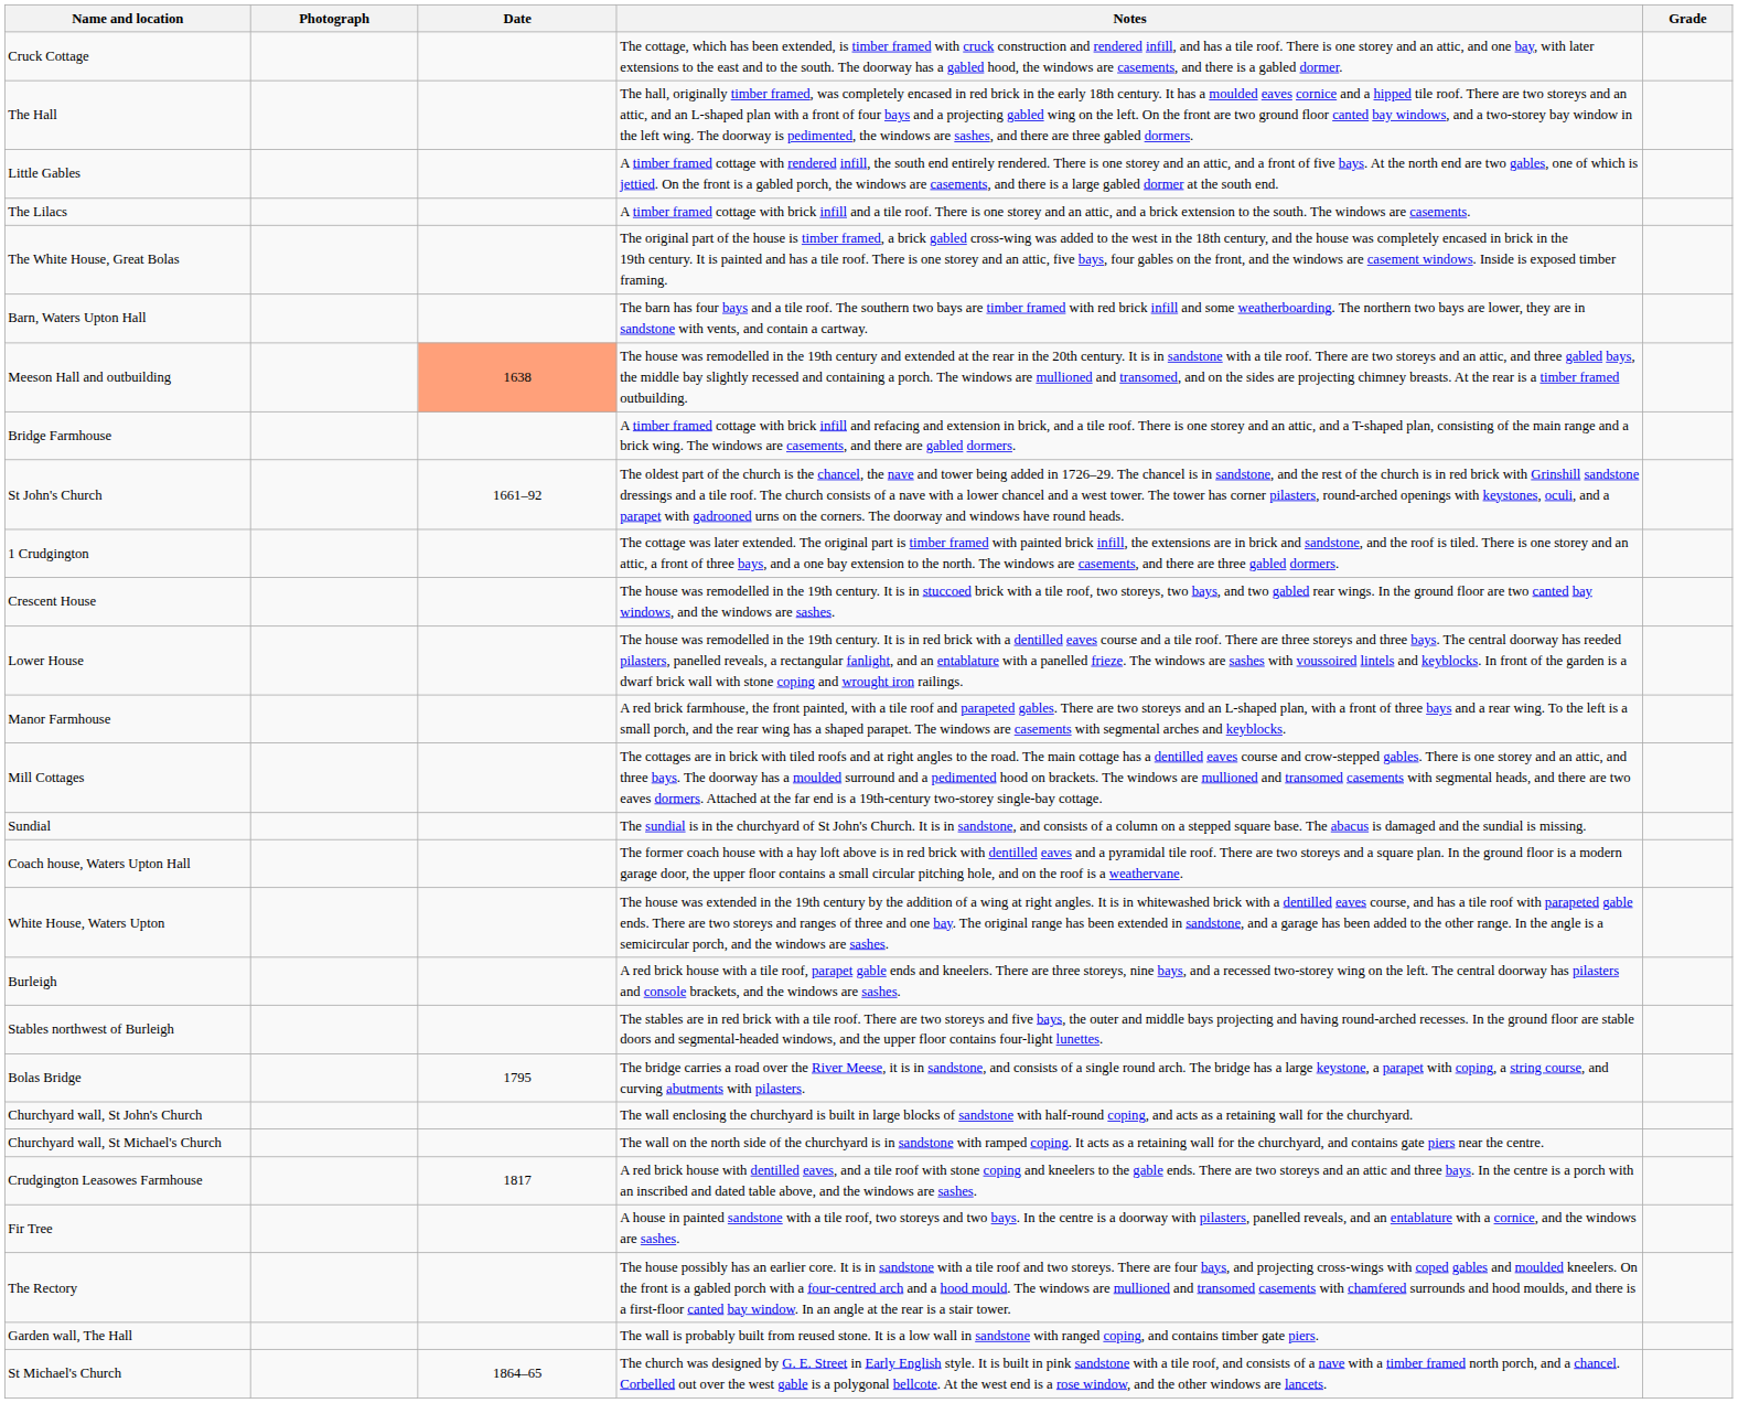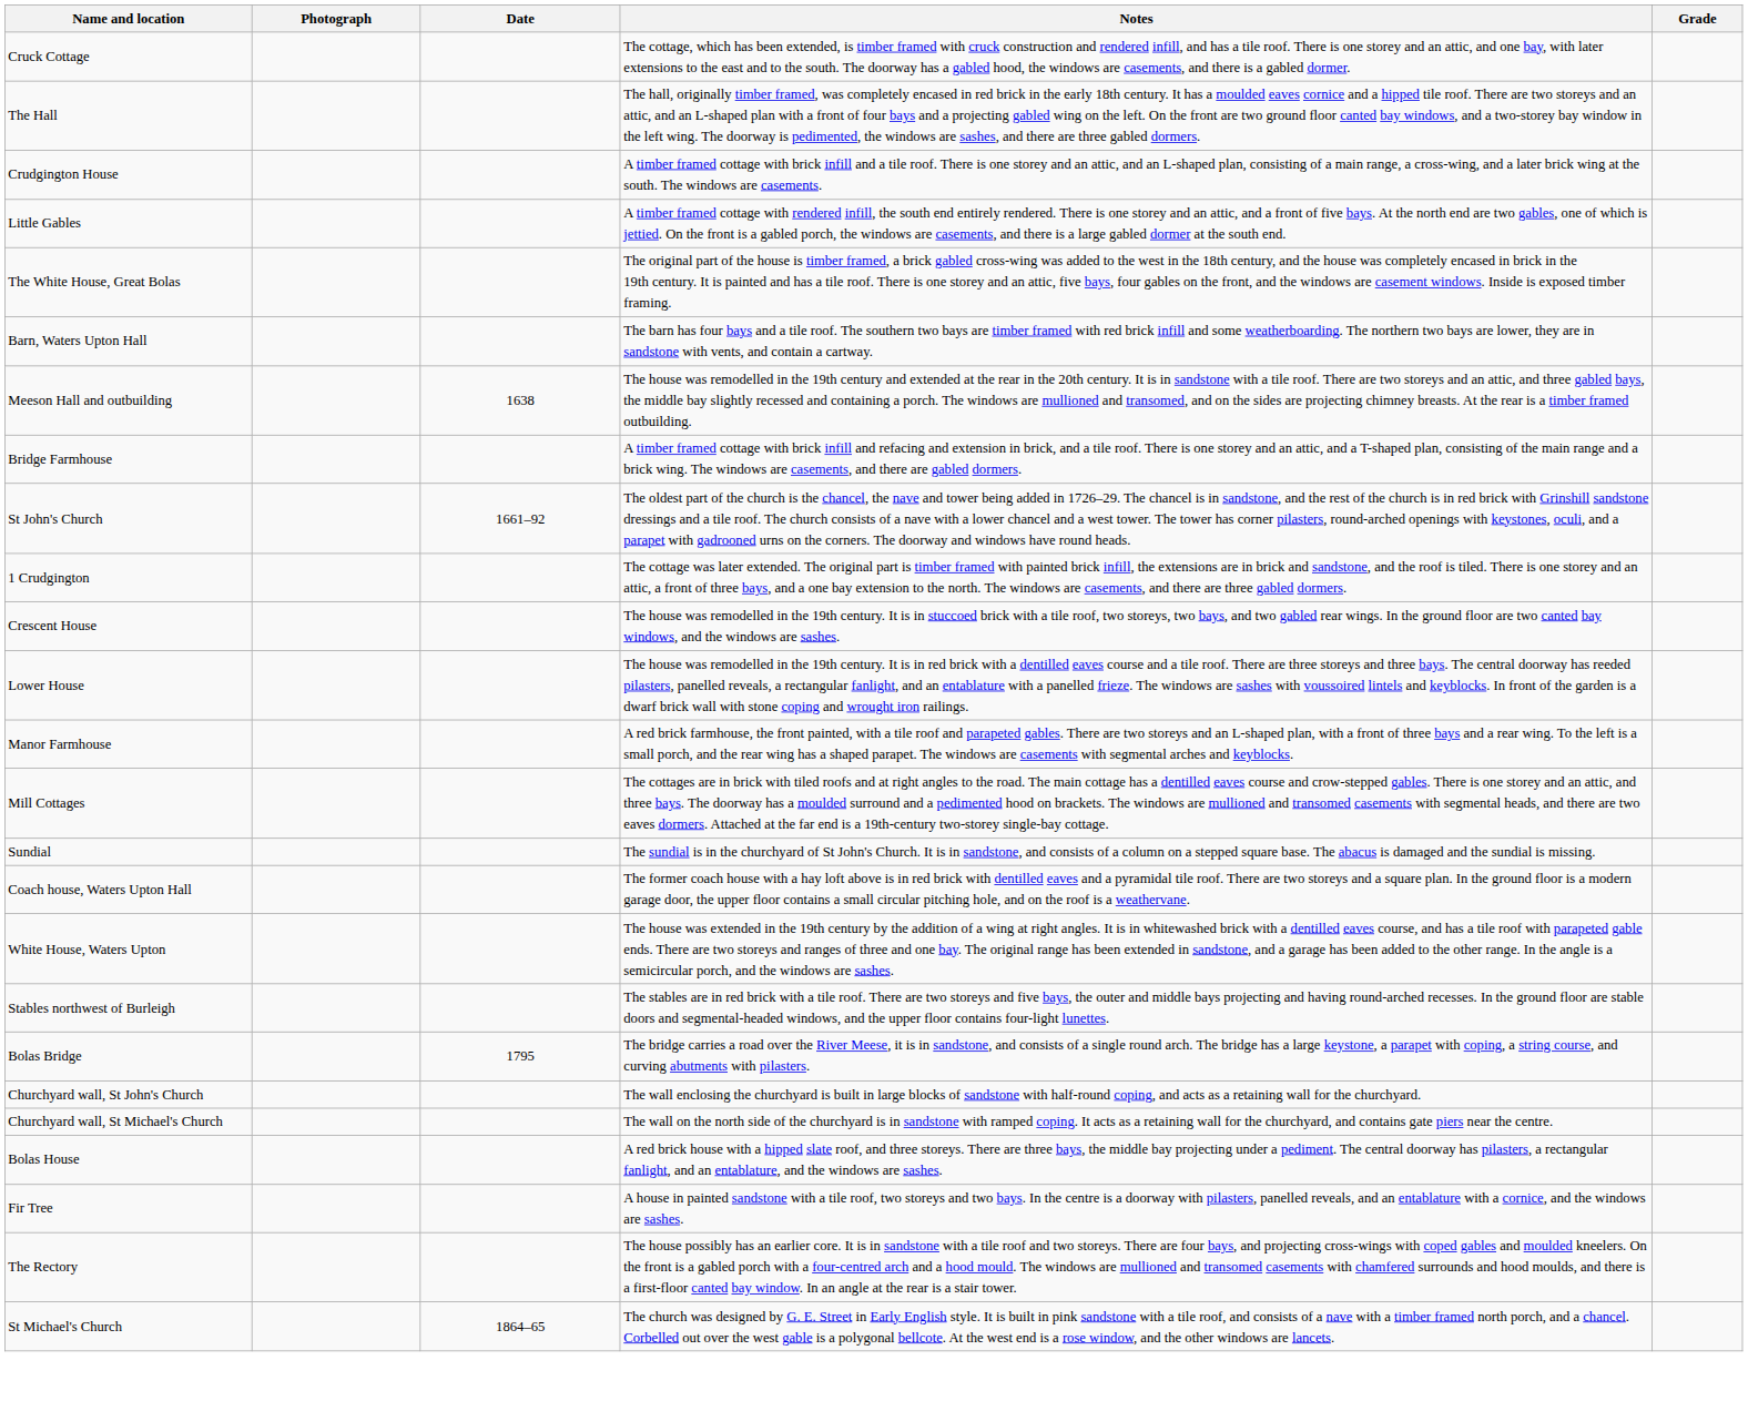 <table class="wikitable sortable plainrowheaders" style="width:100%; border:0; text-align:left; line-height:150%;">
 <tr>
 <th scope="col"  style="width:150px">Name and location</th>
 <th scope="col"  style="width:100px" class="unsortable">Photograph</th>
 <th scope="col"  style="width:120px">Date</th>
 <th scope="col"  style="width:650px" class="unsortable">Notes</th>
 <th scope="col"  style="width:50px">Grade</th>
 </tr>
 <tr>
 <td>Cruck Cottage<br><small></small></td>
 <td></td>
 <td align="center"></td>
 <td>The cottage, which has been extended, is <a href='#'>timber framed</a> with <a href='#'>cruck</a> construction and <a href='#'>rendered</a> <a href='#'>infill</a>, and has a tile roof.  There is one storey and an attic, and one <a href='#'>bay</a>, with later extensions to the east and to the south.  The doorway has a <a href='#'>gabled</a> hood, the windows are <a href='#'>casements</a>, and there is a gabled <a href='#'>dormer</a>.</td>
 <td align="center" ></td>
 </tr>
 <tr>
 <td>The Hall<br><small></small></td>
 <td></td>
 <td align="center"></td>
 <td>The hall, originally <a href='#'>timber framed</a>, was completely encased in red brick in the early 18th century.  It has a <a href='#'>moulded</a> <a href='#'>eaves</a> <a href='#'>cornice</a> and a <a href='#'>hipped</a> tile roof.  There are two storeys and an attic, and an L-shaped plan with a front of four <a href='#'>bays</a> and a projecting <a href='#'>gabled</a> wing on the left.  On the front are two ground floor <a href='#'>canted</a> <a href='#'>bay windows</a>, and a two-storey bay window in the left wing.  The doorway is <a href='#'>pedimented</a>, the windows are <a href='#'>sashes</a>, and there are three gabled <a href='#'>dormers</a>.</td>
 <td align="center" ></td>
 </tr>
 <tr>
+<td>Crudgington House<br><small></small></td>
+<td></td>
+<td align="center"></td>
+<td>A <a href='#'>timber framed</a> cottage with brick <a href='#'>infill</a> and a tile roof.  There is one storey and an attic, and an L-shaped plan, consisting of a main range, a cross-wing, and a later brick wing at the south.  The windows are <a href='#'>casements</a>.</td>
+<td align="center" ></td>
+</tr>
+<tr>
 <td>Little Gables<br><small></small></td>
 <td></td>
 <td align="center"></td>
 <td>A <a href='#'>timber framed</a> cottage with <a href='#'>rendered</a> <a href='#'>infill</a>, the south end entirely rendered.  There is one storey and an attic, and a front of five <a href='#'>bays</a>.  At the north end are two <a href='#'>gables</a>, one of which is <a href='#'>jettied</a>.  On the front is a gabled porch, the windows are <a href='#'>casements</a>, and there is a large gabled <a href='#'>dormer</a> at the south end.</td>
-<td align="center" ></td>
-</tr>
-<tr>
-<td>The Lilacs<br><small></small></td>
-<td></td>
-<td align="center"></td>
-<td>A <a href='#'>timber framed</a> cottage with brick <a href='#'>infill</a> and a tile roof.  There is one storey and an attic, and a brick extension to the south.  The windows are <a href='#'>casements</a>.</td>
 <td align="center" ></td>
 </tr>
 <tr>
 <td>The White House, Great Bolas<br><small></small></td>
 <td></td>
 <td align="center"></td>
 <td>The original part of the house is <a href='#'>timber framed</a>, a brick <a href='#'>gabled</a> cross-wing was added to the west in the 18th century, and the house was completely encased in brick in the 19th century.  It is painted and has a tile roof.  There is one storey and an attic, five <a href='#'>bays</a>, four gables on the front, and the windows are <a href='#'>casement windows</a>.  Inside is exposed timber framing.</td>
 <td align="center" ></td>
 </tr>
 <tr>
 <td>Barn, Waters Upton Hall<br><small></small></td>
 <td></td>
 <td align="center"></td>
 <td>The barn has four <a href='#'>bays</a> and a tile roof.  The southern two bays are <a href='#'>timber framed</a> with red brick <a href='#'>infill</a> and some <a href='#'>weatherboarding</a>.  The northern two bays are lower, they are in <a href='#'>sandstone</a> with vents, and contain a cartway.</td>
 <td align="center" ></td>
 </tr>
 <tr>
 <td>Meeson Hall and outbuilding<br><small></small></td>
 <td></td>
-<td align="center" style="background: lightsalmon;">1638</td>
+<td align="center">1638</td>
 <td>The house was remodelled in the 19th century and extended at the rear in the 20th century.  It is in <a href='#'>sandstone</a> with a tile roof.  There are two storeys and an attic, and three <a href='#'>gabled</a> <a href='#'>bays</a>, the middle bay slightly recessed and containing a porch.  The windows are <a href='#'>mullioned</a> and <a href='#'>transomed</a>, and on the sides are projecting chimney breasts.  At the rear is a <a href='#'>timber framed</a> outbuilding.</td>
 <td align="center" ></td>
 </tr>
 <tr>
 <td>Bridge Farmhouse<br><small></small></td>
 <td></td>
 <td align="center"></td>
 <td>A <a href='#'>timber framed</a> cottage with brick <a href='#'>infill</a> and refacing and extension in brick, and a tile roof.  There is one storey and an attic, and a T-shaped plan, consisting of the main range and a brick wing.  The windows are <a href='#'>casements</a>, and there are <a href='#'>gabled</a> <a href='#'>dormers</a>.</td>
 <td align="center" ></td>
 </tr>
 <tr>
 <td>St John's Church<br><small></small></td>
 <td></td>
 <td align="center">1661–92</td>
 <td>The oldest part of the church is the <a href='#'>chancel</a>, the <a href='#'>nave</a> and tower being added in 1726–29.  The chancel is in <a href='#'>sandstone</a>, and the rest of the church is in red brick with <a href='#'>Grinshill</a> <a href='#'>sandstone</a> dressings and a tile roof.  The church consists of a nave with a lower chancel and a west tower.  The tower has corner <a href='#'>pilasters</a>, round-arched openings with <a href='#'>keystones</a>, <a href='#'>oculi</a>, and a <a href='#'>parapet</a> with <a href='#'>gadrooned</a> urns on the corners.  The doorway and windows have round heads.</td>
 <td align="center" ></td>
 </tr>
 <tr>
 <td>1 Crudgington<br><small></small></td>
 <td></td>
 <td align="center"></td>
 <td>The cottage was later extended.  The original part is <a href='#'>timber framed</a> with painted brick <a href='#'>infill</a>, the extensions are in brick and <a href='#'>sandstone</a>, and the roof is tiled.  There is one storey and an attic, a front of three <a href='#'>bays</a>, and a one bay extension to the north.  The windows are <a href='#'>casements</a>, and there are three <a href='#'>gabled</a> <a href='#'>dormers</a>.</td>
 <td align="center" ></td>
 </tr>
 <tr>
 <td>Crescent House<br><small></small></td>
 <td></td>
 <td align="center"></td>
 <td>The house was remodelled in the 19th century.  It is in <a href='#'>stuccoed</a> brick with a tile roof, two storeys, two <a href='#'>bays</a>, and two <a href='#'>gabled</a> rear wings.  In the ground floor are two <a href='#'>canted</a> <a href='#'>bay windows</a>, and the windows are <a href='#'>sashes</a>.</td>
 <td align="center" ></td>
 </tr>
 <tr>
 <td>Lower House<br><small></small></td>
 <td></td>
 <td align="center"></td>
 <td>The house was remodelled in the 19th century.  It is in red brick with a <a href='#'>dentilled</a> <a href='#'>eaves</a> course and a tile roof.  There are three storeys and three <a href='#'>bays</a>.  The central doorway has reeded <a href='#'>pilasters</a>, panelled reveals, a rectangular <a href='#'>fanlight</a>, and an <a href='#'>entablature</a> with a panelled <a href='#'>frieze</a>.  The windows are <a href='#'>sashes</a> with <a href='#'>voussoired</a> <a href='#'>lintels</a> and <a href='#'>keyblocks</a>.  In front of the garden is a dwarf brick wall with stone <a href='#'>coping</a> and <a href='#'>wrought iron</a> railings.</td>
 <td align="center" ></td>
 </tr>
 <tr>
 <td>Manor Farmhouse<br><small></small></td>
 <td></td>
 <td align="center"></td>
 <td>A red brick farmhouse, the front painted, with a tile roof and <a href='#'>parapeted</a> <a href='#'>gables</a>.  There are two storeys and an L-shaped plan, with a front of three <a href='#'>bays</a> and a rear wing.  To the left is a small porch, and the rear wing has a shaped parapet.  The windows are <a href='#'>casements</a> with segmental arches and <a href='#'>keyblocks</a>.</td>
 <td align="center" ></td>
 </tr>
 <tr>
 <td>Mill Cottages<br><small></small></td>
 <td></td>
 <td align="center"></td>
 <td>The cottages are in brick with tiled roofs and at right angles to the road.  The main cottage has a <a href='#'>dentilled</a> <a href='#'>eaves</a> course and crow-stepped <a href='#'>gables</a>.  There is one storey and an attic, and three <a href='#'>bays</a>.  The doorway has a <a href='#'>moulded</a> surround and a <a href='#'>pedimented</a> hood on brackets.  The windows are <a href='#'>mullioned</a> and <a href='#'>transomed</a> <a href='#'>casements</a> with segmental heads, and there are two eaves <a href='#'>dormers</a>.  Attached at the far end is a 19th-century two-storey single-bay cottage.</td>
 <td align="center" ></td>
 </tr>
 <tr>
 <td>Sundial<br><small></small></td>
 <td></td>
 <td align="center"></td>
 <td>The <a href='#'>sundial</a> is in the churchyard of St John's Church.  It is in <a href='#'>sandstone</a>, and consists of a column on a stepped square base.  The <a href='#'>abacus</a> is damaged and the sundial is missing.</td>
 <td align="center" ></td>
 </tr>
 <tr>
 <td>Coach house, Waters Upton Hall<br><small></small></td>
 <td></td>
 <td align="center"></td>
 <td>The former coach house with a hay loft above is in red brick with <a href='#'>dentilled</a> <a href='#'>eaves</a> and a pyramidal tile roof.  There are two storeys and a square plan.  In the ground floor is a modern garage door, the upper floor contains a small circular pitching hole, and on the roof is a <a href='#'>weathervane</a>.</td>
 <td align="center" ></td>
 </tr>
 <tr>
 <td>White House, Waters Upton<br><small></small></td>
 <td></td>
 <td align="center"></td>
 <td>The house was extended in the 19th century by the addition of a wing at right angles.  It is in whitewashed brick with a <a href='#'>dentilled</a> <a href='#'>eaves</a> course, and has a tile roof with <a href='#'>parapeted</a> <a href='#'>gable</a> ends.  There are two storeys and ranges of three and one <a href='#'>bay</a>.  The original range has been extended in <a href='#'>sandstone</a>, and a garage has been added to the other range.  In the angle is a semicircular porch, and the windows are <a href='#'>sashes</a>.</td>
 <td align="center" ></td>
 </tr>
 <tr>
-<td>Burleigh<br><small></small></td>
-<td></td>
-<td align="center"></td>
-<td>A red brick house with a tile roof, <a href='#'>parapet</a> <a href='#'>gable</a> ends and kneelers.  There are three storeys, nine <a href='#'>bays</a>, and a recessed two-storey wing on the left.  The central doorway has <a href='#'>pilasters</a> and <a href='#'>console</a> brackets, and the windows are <a href='#'>sashes</a>.</td>
-<td align="center" ></td>
-</tr>
-<tr>
 <td>Stables northwest of Burleigh<br><small></small></td>
 <td></td>
 <td align="center"></td>
 <td>The stables are in red brick with a tile roof.  There are two storeys and five <a href='#'>bays</a>, the outer and middle bays projecting and having round-arched recesses.  In the ground floor are stable doors and segmental-headed windows, and the upper floor contains four-light <a href='#'>lunettes</a>.</td>
 <td align="center" ></td>
 </tr>
 <tr>
 <td>Bolas Bridge<br><small></small></td>
 <td></td>
 <td align="center">1795</td>
 <td>The bridge carries a road over the <a href='#'>River Meese</a>, it is in <a href='#'>sandstone</a>, and consists of a single round arch.  The bridge has a large <a href='#'>keystone</a>, a <a href='#'>parapet</a> with <a href='#'>coping</a>, a <a href='#'>string course</a>, and curving <a href='#'>abutments</a> with <a href='#'>pilasters</a>.</td>
 <td align="center" ></td>
 </tr>
 <tr>
 <td>Churchyard wall, St John's Church<br><small></small></td>
 <td></td>
 <td align="center"></td>
 <td>The wall enclosing the churchyard is built in large blocks of <a href='#'>sandstone</a> with half-round <a href='#'>coping</a>, and acts as a retaining wall for the churchyard.</td>
 <td align="center" ></td>
 </tr>
 <tr>
 <td>Churchyard wall, St Michael's Church<br><small></small></td>
 <td></td>
 <td align="center"></td>
 <td>The wall on the north side of the churchyard is in <a href='#'>sandstone</a> with ramped <a href='#'>coping</a>.  It acts as a retaining wall for the churchyard, and contains gate <a href='#'>piers</a> near the centre.</td>
 <td align="center" ></td>
 </tr>
 <tr>
-<td>Crudgington Leasowes Farmhouse<br><small></small></td>
+<td>Bolas House<br><small></small></td>
 <td></td>
-<td align="center">1817</td>
-<td>A red brick house with <a href='#'>dentilled</a> <a href='#'>eaves</a>, and a tile roof with stone <a href='#'>coping</a> and kneelers to the <a href='#'>gable</a> ends.  There are two storeys and an attic and three <a href='#'>bays</a>.  In the centre is a porch with an inscribed and dated table above, and the windows are <a href='#'>sashes</a>.</td>
+<td align="center"></td>
+<td>A red brick house with a <a href='#'>hipped</a> <a href='#'>slate</a> roof, and three storeys.  There are three <a href='#'>bays</a>, the middle bay projecting under a <a href='#'>pediment</a>.  The central doorway has <a href='#'>pilasters</a>, a rectangular <a href='#'>fanlight</a>, and an <a href='#'>entablature</a>, and the windows are <a href='#'>sashes</a>.</td>
 <td align="center" ></td>
 </tr>
 <tr>
 <td>Fir Tree<br><small></small></td>
 <td></td>
 <td align="center"></td>
 <td>A house in painted <a href='#'>sandstone</a> with a tile roof, two storeys and two <a href='#'>bays</a>.  In the centre is a doorway with <a href='#'>pilasters</a>, panelled reveals, and an <a href='#'>entablature</a> with a <a href='#'>cornice</a>, and the windows are <a href='#'>sashes</a>.</td>
 <td align="center" ></td>
 </tr>
 <tr>
 <td>The Rectory<br><small></small></td>
 <td></td>
 <td align="center"></td>
 <td>The house possibly has an earlier core.  It is in <a href='#'>sandstone</a> with a tile roof and two storeys.  There are four <a href='#'>bays</a>, and projecting cross-wings with <a href='#'>coped</a> <a href='#'>gables</a> and <a href='#'>moulded</a> kneelers.  On the front is a gabled porch with a <a href='#'>four-centred arch</a> and a <a href='#'>hood mould</a>.  The windows are <a href='#'>mullioned</a> and <a href='#'>transomed</a> <a href='#'>casements</a> with <a href='#'>chamfered</a> surrounds and hood moulds, and there is a first-floor <a href='#'>canted</a> <a href='#'>bay window</a>.  In an angle at the rear is a stair tower.</td>
 <td align="center" ></td>
 </tr>
 <tr>
-<td>Garden wall, The Hall<br><small></small></td>
-<td></td>
-<td align="center"></td>
-<td>The wall is probably built from reused stone.  It is a low wall in <a href='#'>sandstone</a> with ranged <a href='#'>coping</a>, and contains timber gate <a href='#'>piers</a>.</td>
-<td align="center" ></td>
-</tr>
-<tr>
 <td>St Michael's Church<br><small></small></td>
 <td></td>
 <td align="center">1864–65</td>
 <td>The church was designed by <a href='#'>G. E. Street</a> in <a href='#'>Early English</a> style.  It is built in pink <a href='#'>sandstone</a> with a tile roof, and consists of a <a href='#'>nave</a> with a <a href='#'>timber framed</a> north porch, and a <a href='#'>chancel</a>.  <a href='#'>Corbelled</a> out over the west <a href='#'>gable</a> is a polygonal <a href='#'>bellcote</a>.  At the west end is a <a href='#'>rose window</a>, and the other windows are <a href='#'>lancets</a>.</td>
 <td align="center" ></td>
 </tr>
 <tr>
 </tr>
 </table>
